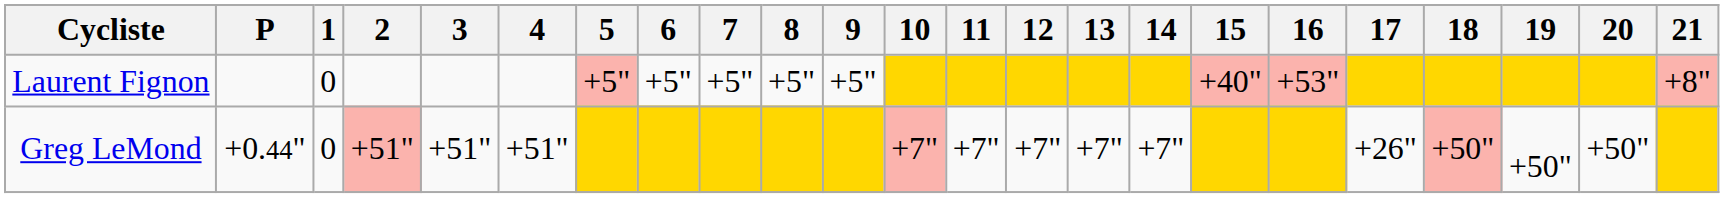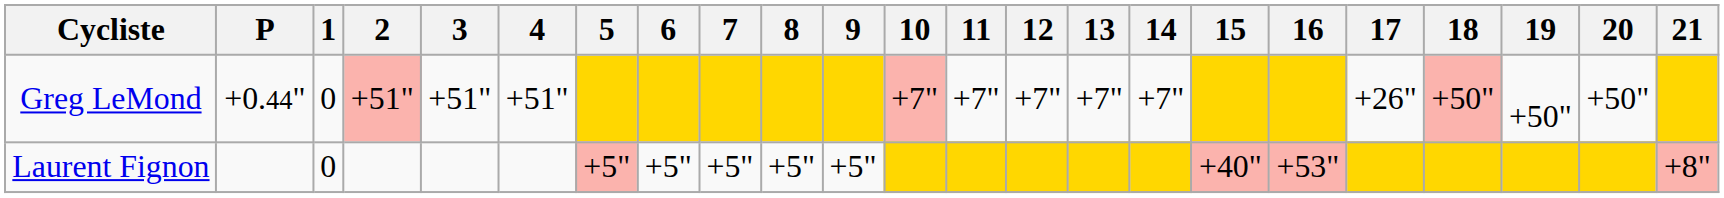 <table class="wikitable" style="text-align:center">
 <tr>
 <th>Cycliste</th>
 <th>P</th>
 <th>1</th>
 <th>2</th>
 <th>3</th>
 <th>4</th>
 <th>5</th>
 <th>6</th>
 <th>7</th>
 <th>8</th>
 <th>9</th>
 <th>10</th>
 <th>11</th>
 <th>12</th>
 <th>13</th>
 <th>14</th>
 <th>15</th>
 <th>16</th>
 <th>17</th>
 <th>18</th>
 <th>19</th>
 <th>20</th>
 <th>21</th>
 </tr>
 <tr>
+<td><a href='#'>Greg LeMond</a></td>
+<td>+0.<small>44</small>"</td>
+<td>0</td>
+<td style="background:#fbb3ad">+51"</td>
+<td>+51"</td>
+<td>+51"</td>
+<td style="background:gold"></td>
+<td style="background:gold"></td>
+<td style="background:gold"></td>
+<td style="background:gold"></td>
+<td style="background:gold"></td>
+<td style="background:#fbb3ad">+7"</td>
+<td>+7"</td>
+<td>+7"</td>
+<td>+7"</td>
+<td>+7"</td>
+<td style="background:gold"></td>
+<td style="background:gold"></td>
+<td>+26"</td>
+<td style="background:#fbb3ad">+50"</td>
+<td> <br> +50"</td>
+<td>+50"</td>
+<td style="background:gold"></td>
+</tr>
+<tr>
 <td><a href='#'>Laurent Fignon</a></td>
 <td></td>
 <td>0</td>
 <td> <br></td>
 <td></td>
 <td></td>
 <td style="background:#fbb3ad">+5"</td>
 <td>+5"</td>
 <td>+5"</td>
 <td>+5"</td>
 <td>+5"</td>
 <td style="background:gold"></td>
 <td style="background:gold"></td>
 <td style="background:gold"></td>
 <td style="background:gold"></td>
 <td style="background:gold"></td>
 <td style="background:#fbb3ad">+40"</td>
 <td style="background:#fbb3ad">+53"</td>
 <td style="background:gold"></td>
 <td style="background:gold"><br> </td>
 <td style="background:gold"></td>
 <td style="background:gold"></td>
 <td style="background:#fbb3ad">+8" <br></td>
 </tr>
-<tr>
-<td><a href='#'>Greg LeMond</a></td>
-<td>+0.<small>44</small>"</td>
-<td>0</td>
-<td style="background:#fbb3ad">+51"</td>
-<td>+51"</td>
-<td>+51"</td>
-<td style="background:gold"></td>
-<td style="background:gold"></td>
-<td style="background:gold"></td>
-<td style="background:gold"></td>
-<td style="background:gold"></td>
-<td style="background:#fbb3ad">+7"</td>
-<td>+7"</td>
-<td>+7"</td>
-<td>+7"</td>
-<td>+7"</td>
-<td style="background:gold"></td>
-<td style="background:gold"></td>
-<td>+26"</td>
-<td style="background:#fbb3ad">+50"</td>
-<td> <br> +50"</td>
-<td>+50"</td>
-<td style="background:gold"></td>
-</tr>
 </table>
